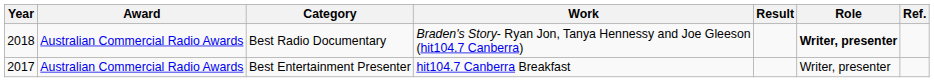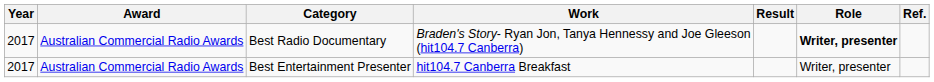 <table class="wikitable">
 <tr>
 <th>Year</th>
 <th>Award</th>
 <th>Category</th>
 <th>Work</th>
 <th>Result</th>
 <th>Role</th>
 <th>Ref.</th>
 </tr>
 <tr>
-<td>2018</td>
+<td>2017</td>
 <td><a href='#'>Australian Commercial Radio Awards</a></td>
 <td>Best Radio Documentary</td>
 <td><em>Braden's Story</em>- Ryan Jon, Tanya Hennessy and Joe Gleeson <br>(<a href='#'>hit104.7 Canberra</a>)<br></td>
 <td></td>
 <td><strong>Writer, presenter</strong></td>
 <td></td>
 </tr>
 <tr>
 <td>2017</td>
 <td><a href='#'>Australian Commercial Radio Awards</a></td>
 <td>Best Entertainment Presenter</td>
 <td><a href='#'>hit104.7 Canberra</a> Breakfast</td>
 <td></td>
 <td>Writer, presenter</td>
 <td></td>
 </tr>
 </table>
